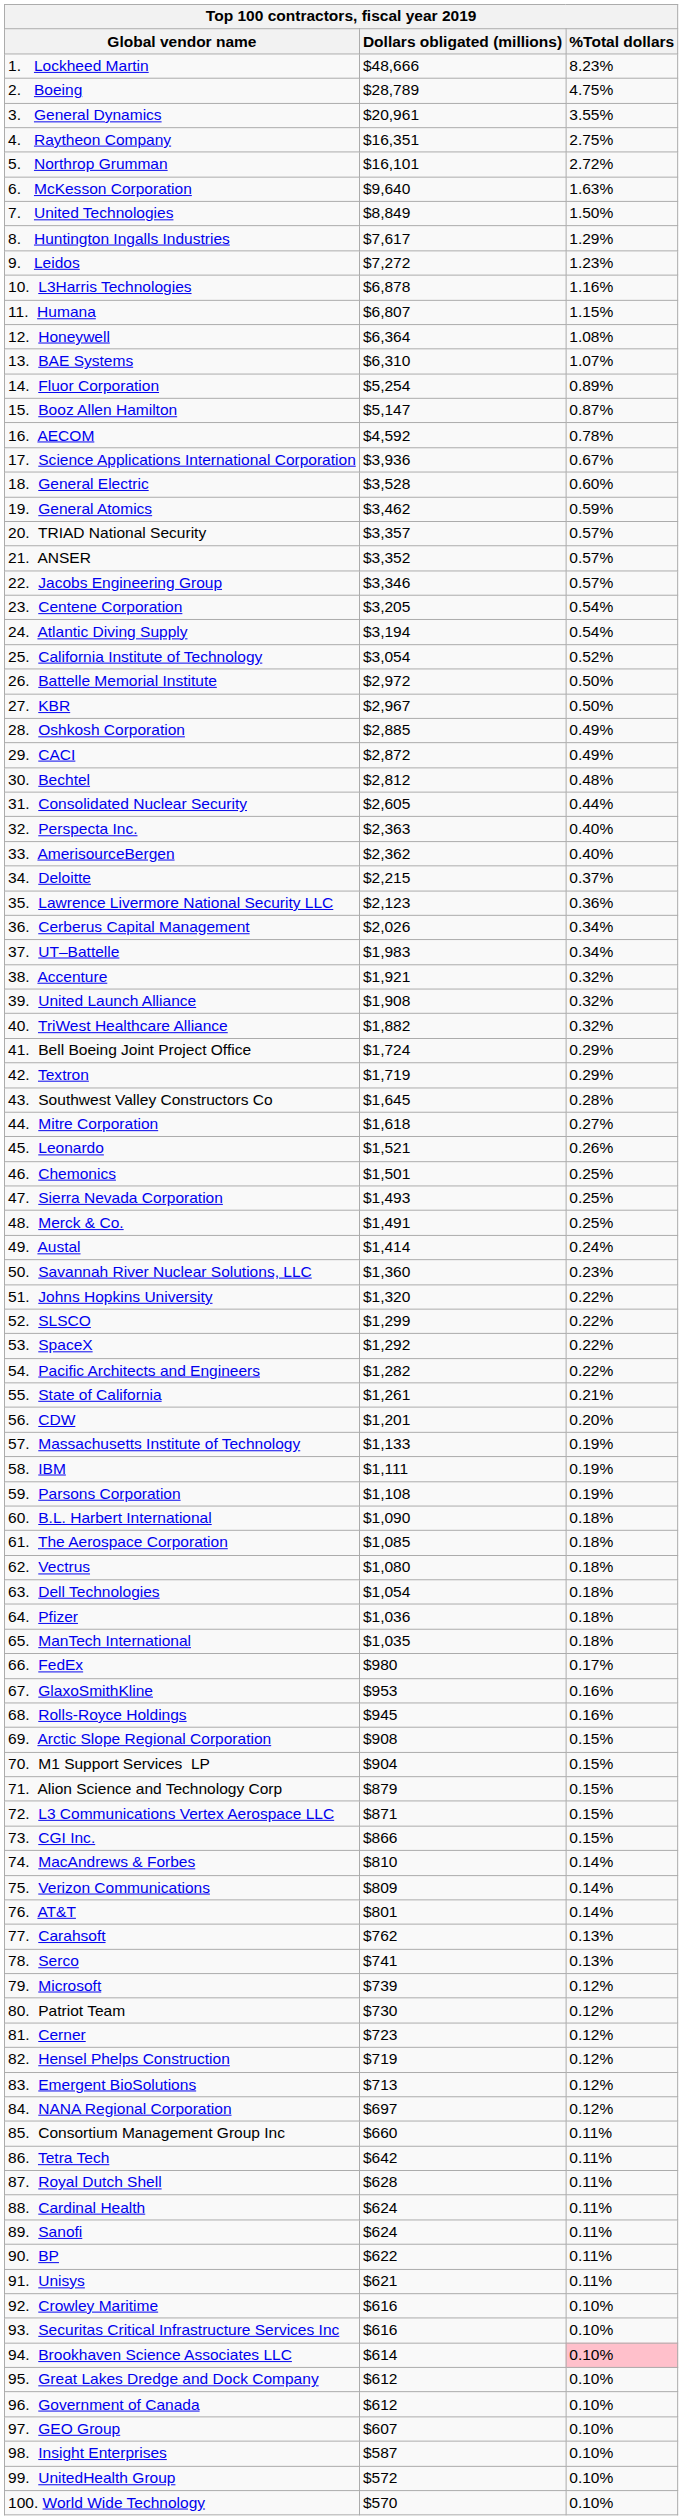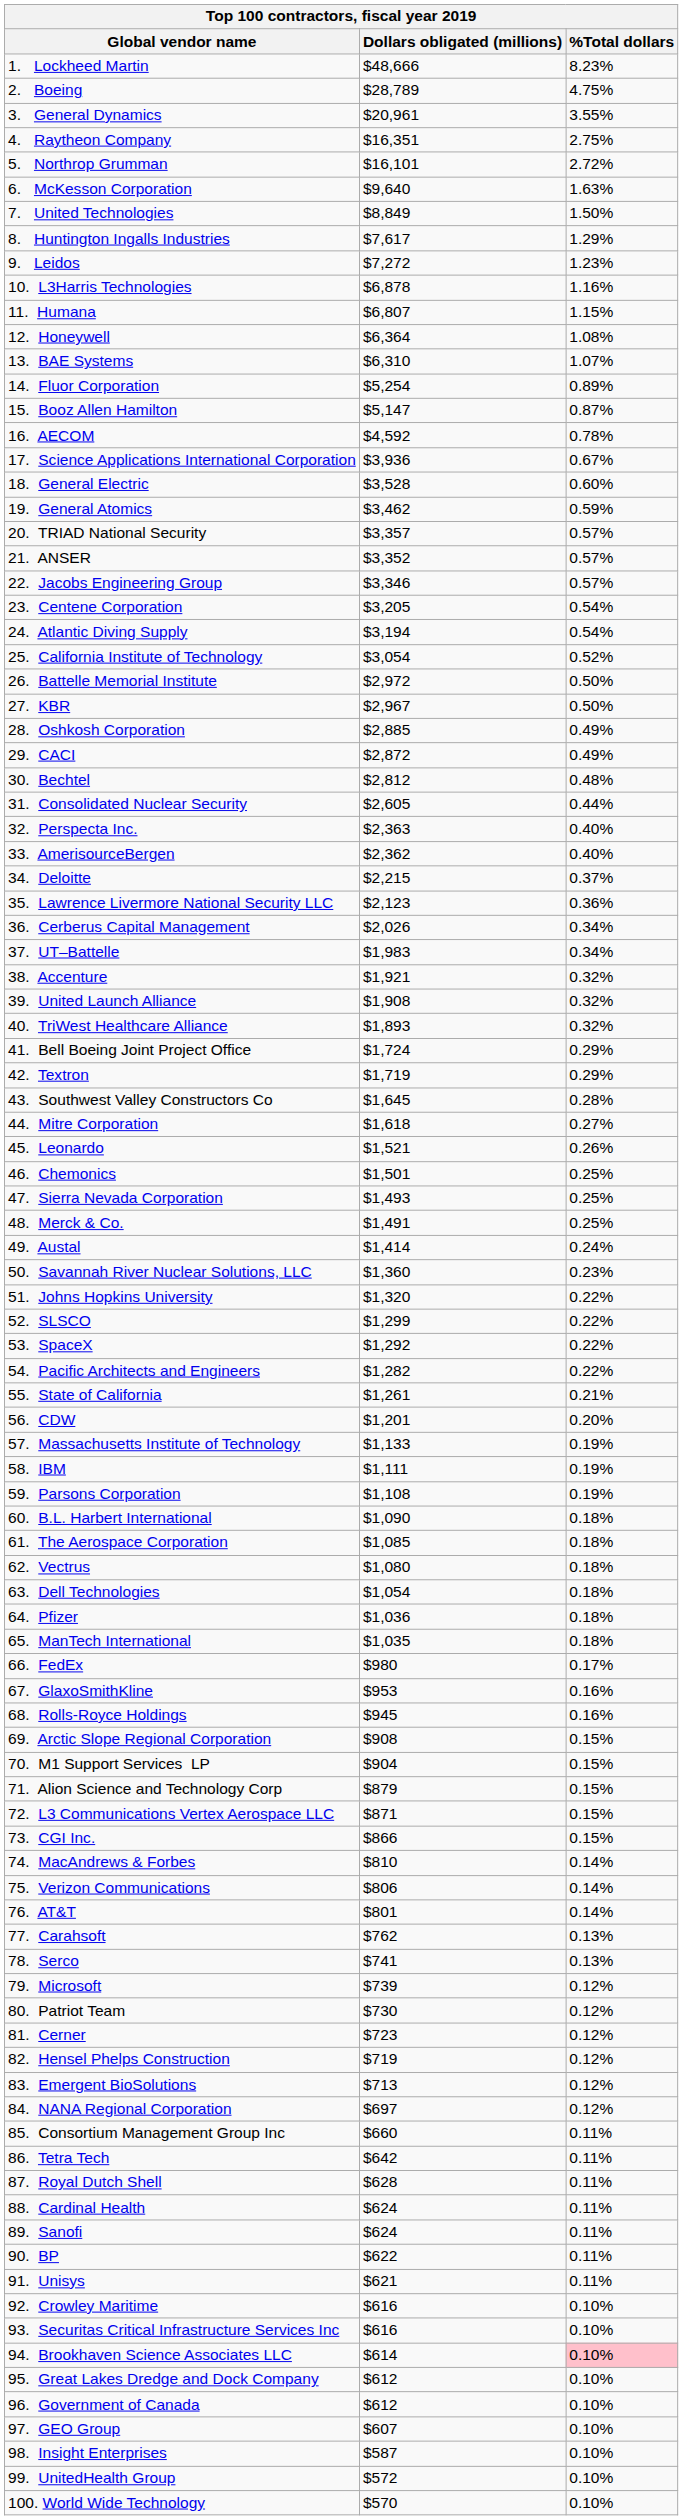 <table class="wikitable sortable">
 <tr>
 <th colspan="3">Top 100 contractors, fiscal year 2019</th>
 </tr>
 <tr>
 <th><strong>Global vendor name</strong></th>
 <th><strong>Dollars obligated (millions)</strong></th>
 <th><strong>%Total dollars</strong></th>
 </tr>
 <tr>
 <td>1.   <a href='#'>Lockheed Martin</a></td>
 <td>$48,666</td>
 <td>8.23%</td>
 </tr>
 <tr>
 <td>2.   <a href='#'>Boeing</a></td>
 <td>$28,789</td>
 <td>4.75%</td>
 </tr>
 <tr>
 <td>3.   <a href='#'>General Dynamics</a></td>
 <td>$20,961</td>
 <td>3.55%</td>
 </tr>
 <tr>
 <td>4.   <a href='#'>Raytheon Company</a></td>
 <td>$16,351</td>
 <td>2.75%</td>
 </tr>
 <tr>
 <td>5.   <a href='#'>Northrop Grumman</a></td>
 <td>$16,101</td>
 <td>2.72%</td>
 </tr>
 <tr>
 <td>6.   <a href='#'>McKesson Corporation</a></td>
 <td>$9,640</td>
 <td>1.63%</td>
 </tr>
 <tr>
 <td>7.   <a href='#'>United Technologies</a></td>
 <td>$8,849</td>
 <td>1.50%</td>
 </tr>
 <tr>
 <td>8.   <a href='#'>Huntington Ingalls Industries</a></td>
 <td>$7,617</td>
 <td>1.29%</td>
 </tr>
 <tr>
 <td>9.   <a href='#'>Leidos</a></td>
 <td>$7,272</td>
 <td>1.23%</td>
 </tr>
 <tr>
 <td>10.  <a href='#'>L3Harris Technologies</a></td>
 <td>$6,878</td>
 <td>1.16%</td>
 </tr>
 <tr>
 <td>11.  <a href='#'>Humana</a></td>
 <td>$6,807</td>
 <td>1.15%</td>
 </tr>
 <tr>
 <td>12.  <a href='#'>Honeywell</a></td>
 <td>$6,364</td>
 <td>1.08%</td>
 </tr>
 <tr>
 <td>13.  <a href='#'>BAE Systems</a></td>
 <td>$6,310</td>
 <td>1.07%</td>
 </tr>
 <tr>
 <td>14.  <a href='#'>Fluor Corporation</a></td>
 <td>$5,254</td>
 <td>0.89%</td>
 </tr>
 <tr>
 <td>15.  <a href='#'>Booz Allen Hamilton</a></td>
 <td>$5,147</td>
 <td>0.87%</td>
 </tr>
 <tr>
 <td>16.  <a href='#'>AECOM</a></td>
 <td>$4,592</td>
 <td>0.78%</td>
 </tr>
 <tr>
 <td>17.  <a href='#'>Science Applications International Corporation</a></td>
 <td>$3,936</td>
 <td>0.67%</td>
 </tr>
 <tr>
 <td>18.  <a href='#'>General Electric</a></td>
 <td>$3,528</td>
 <td>0.60%</td>
 </tr>
 <tr>
 <td>19.  <a href='#'>General Atomics</a></td>
 <td>$3,462</td>
 <td>0.59%</td>
 </tr>
 <tr>
 <td>20.  TRIAD National Security</td>
 <td>$3,357</td>
 <td>0.57%</td>
 </tr>
 <tr>
 <td>21.  ANSER</td>
 <td>$3,352</td>
 <td>0.57%</td>
 </tr>
 <tr>
 <td>22.  <a href='#'>Jacobs Engineering Group</a></td>
 <td>$3,346</td>
 <td>0.57%</td>
 </tr>
 <tr>
 <td>23.  <a href='#'>Centene Corporation</a></td>
 <td>$3,205</td>
 <td>0.54%</td>
 </tr>
 <tr>
 <td>24.  <a href='#'>Atlantic Diving Supply</a></td>
 <td>$3,194</td>
 <td>0.54%</td>
 </tr>
 <tr>
 <td>25.  <a href='#'>California Institute of Technology</a></td>
 <td>$3,054</td>
 <td>0.52%</td>
 </tr>
 <tr>
 <td>26.  <a href='#'>Battelle Memorial Institute</a></td>
 <td>$2,972</td>
 <td>0.50%</td>
 </tr>
 <tr>
 <td>27.  <a href='#'>KBR</a></td>
 <td>$2,967</td>
 <td>0.50%</td>
 </tr>
 <tr>
 <td>28.  <a href='#'>Oshkosh Corporation</a></td>
 <td>$2,885</td>
 <td>0.49%</td>
 </tr>
 <tr>
 <td>29.  <a href='#'>CACI</a></td>
 <td>$2,872</td>
 <td>0.49%</td>
 </tr>
 <tr>
 <td>30.  <a href='#'>Bechtel</a></td>
 <td>$2,812</td>
 <td>0.48%</td>
 </tr>
 <tr>
 <td>31.  <a href='#'>Consolidated Nuclear Security</a></td>
 <td>$2,605</td>
 <td>0.44%</td>
 </tr>
 <tr>
 <td>32.  <a href='#'>Perspecta Inc.</a></td>
 <td>$2,363</td>
 <td>0.40%</td>
 </tr>
 <tr>
 <td>33.  <a href='#'>AmerisourceBergen</a></td>
 <td>$2,362</td>
 <td>0.40%</td>
 </tr>
 <tr>
 <td>34.  <a href='#'>Deloitte</a></td>
 <td>$2,215</td>
 <td>0.37%</td>
 </tr>
 <tr>
 <td>35.  <a href='#'>Lawrence Livermore National Security LLC</a></td>
 <td>$2,123</td>
 <td>0.36%</td>
 </tr>
 <tr>
 <td>36.  <a href='#'>Cerberus Capital Management</a></td>
 <td>$2,026</td>
 <td>0.34%</td>
 </tr>
 <tr>
 <td>37.  <a href='#'>UT–Battelle</a></td>
 <td>$1,983</td>
 <td>0.34%</td>
 </tr>
 <tr>
 <td>38.  <a href='#'>Accenture</a></td>
 <td>$1,921</td>
 <td>0.32%</td>
 </tr>
 <tr>
 <td>39.  <a href='#'>United Launch Alliance</a></td>
 <td>$1,908</td>
 <td>0.32%</td>
 </tr>
 <tr>
 <td>40.  <a href='#'>TriWest Healthcare Alliance</a></td>
-<td>$1,882</td>
+<td>$1,893</td>
 <td>0.32%</td>
 </tr>
 <tr>
 <td>41.  Bell Boeing Joint Project Office</td>
 <td>$1,724</td>
 <td>0.29%</td>
 </tr>
 <tr>
 <td>42.  <a href='#'>Textron</a></td>
 <td>$1,719</td>
 <td>0.29%</td>
 </tr>
 <tr>
 <td>43.  Southwest Valley Constructors Co</td>
 <td>$1,645</td>
 <td>0.28%</td>
 </tr>
 <tr>
 <td>44.  <a href='#'>Mitre Corporation</a></td>
 <td>$1,618</td>
 <td>0.27%</td>
 </tr>
 <tr>
 <td>45.  <a href='#'>Leonardo</a></td>
 <td>$1,521</td>
 <td>0.26%</td>
 </tr>
 <tr>
 <td>46.  <a href='#'>Chemonics</a></td>
 <td>$1,501</td>
 <td>0.25%</td>
 </tr>
 <tr>
 <td>47.  <a href='#'>Sierra Nevada Corporation</a></td>
 <td>$1,493</td>
 <td>0.25%</td>
 </tr>
 <tr>
 <td>48.  <a href='#'>Merck & Co.</a></td>
 <td>$1,491</td>
 <td>0.25%</td>
 </tr>
 <tr>
 <td>49.  <a href='#'>Austal</a></td>
 <td>$1,414</td>
 <td>0.24%</td>
 </tr>
 <tr>
 <td>50.  <a href='#'>Savannah River Nuclear Solutions, LLC</a></td>
 <td>$1,360</td>
 <td>0.23%</td>
 </tr>
 <tr>
 <td>51.  <a href='#'>Johns Hopkins University</a></td>
 <td>$1,320</td>
 <td>0.22%</td>
 </tr>
 <tr>
 <td>52.  <a href='#'>SLSCO</a></td>
 <td>$1,299</td>
 <td>0.22%</td>
 </tr>
 <tr>
 <td>53.  <a href='#'>SpaceX</a></td>
 <td>$1,292</td>
 <td>0.22%</td>
 </tr>
 <tr>
 <td>54.  <a href='#'>Pacific Architects and Engineers</a></td>
 <td>$1,282</td>
 <td>0.22%</td>
 </tr>
 <tr>
 <td>55.  <a href='#'>State of California</a></td>
 <td>$1,261</td>
 <td>0.21%</td>
 </tr>
 <tr>
 <td>56.  <a href='#'>CDW</a></td>
 <td>$1,201</td>
 <td>0.20%</td>
 </tr>
 <tr>
 <td>57.  <a href='#'>Massachusetts Institute of Technology</a></td>
 <td>$1,133</td>
 <td>0.19%</td>
 </tr>
 <tr>
 <td>58.  <a href='#'>IBM</a></td>
 <td>$1,111</td>
 <td>0.19%</td>
 </tr>
 <tr>
 <td>59.  <a href='#'>Parsons Corporation</a></td>
 <td>$1,108</td>
 <td>0.19%</td>
 </tr>
 <tr>
 <td>60.  <a href='#'>B.L. Harbert International</a></td>
 <td>$1,090</td>
 <td>0.18%</td>
 </tr>
 <tr>
 <td>61.  <a href='#'>The Aerospace Corporation</a></td>
 <td>$1,085</td>
 <td>0.18%</td>
 </tr>
 <tr>
 <td>62.  <a href='#'>Vectrus</a></td>
 <td>$1,080</td>
 <td>0.18%</td>
 </tr>
 <tr>
 <td>63.  <a href='#'>Dell Technologies</a></td>
 <td>$1,054</td>
 <td>0.18%</td>
 </tr>
 <tr>
 <td>64.  <a href='#'>Pfizer</a></td>
 <td>$1,036</td>
 <td>0.18%</td>
 </tr>
 <tr>
 <td>65.  <a href='#'>ManTech International</a></td>
 <td>$1,035</td>
 <td>0.18%</td>
 </tr>
 <tr>
 <td>66.  <a href='#'>FedEx</a></td>
 <td>$980</td>
 <td>0.17%</td>
 </tr>
 <tr>
 <td>67.  <a href='#'>GlaxoSmithKline</a></td>
 <td>$953</td>
 <td>0.16%</td>
 </tr>
 <tr>
 <td>68.  <a href='#'>Rolls-Royce Holdings</a></td>
 <td>$945</td>
 <td>0.16%</td>
 </tr>
 <tr>
 <td>69.  <a href='#'>Arctic Slope Regional Corporation</a></td>
 <td>$908</td>
 <td>0.15%</td>
 </tr>
 <tr>
 <td>70.  M1 Support Services  LP</td>
 <td>$904</td>
 <td>0.15%</td>
 </tr>
 <tr>
 <td>71.  Alion Science and Technology Corp</td>
 <td>$879</td>
 <td>0.15%</td>
 </tr>
 <tr>
 <td>72.  <a href='#'>L3 Communications Vertex Aerospace LLC</a></td>
 <td>$871</td>
 <td>0.15%</td>
 </tr>
 <tr>
 <td>73.  <a href='#'>CGI Inc.</a></td>
 <td>$866</td>
 <td>0.15%</td>
 </tr>
 <tr>
 <td>74.  <a href='#'>MacAndrews & Forbes</a></td>
 <td>$810</td>
 <td>0.14%</td>
 </tr>
 <tr>
 <td>75.  <a href='#'>Verizon Communications</a></td>
-<td>$809</td>
+<td>$806</td>
 <td>0.14%</td>
 </tr>
 <tr>
 <td>76.  <a href='#'>AT&T</a></td>
 <td>$801</td>
 <td>0.14%</td>
 </tr>
 <tr>
 <td>77.  <a href='#'>Carahsoft</a></td>
 <td>$762</td>
 <td>0.13%</td>
 </tr>
 <tr>
 <td>78.  <a href='#'>Serco</a></td>
 <td>$741</td>
 <td>0.13%</td>
 </tr>
 <tr>
 <td>79.  <a href='#'>Microsoft</a></td>
 <td>$739</td>
 <td>0.12%</td>
 </tr>
 <tr>
 <td>80.  Patriot Team</td>
 <td>$730</td>
 <td>0.12%</td>
 </tr>
 <tr>
 <td>81.  <a href='#'>Cerner</a></td>
 <td>$723</td>
 <td>0.12%</td>
 </tr>
 <tr>
 <td>82.  <a href='#'>Hensel Phelps Construction</a></td>
 <td>$719</td>
 <td>0.12%</td>
 </tr>
 <tr>
 <td>83.  <a href='#'>Emergent BioSolutions</a></td>
 <td>$713</td>
 <td>0.12%</td>
 </tr>
 <tr>
 <td>84.  <a href='#'>NANA Regional Corporation</a></td>
 <td>$697</td>
 <td>0.12%</td>
 </tr>
 <tr>
 <td>85.  Consortium Management Group Inc</td>
 <td>$660</td>
 <td>0.11%</td>
 </tr>
 <tr>
 <td>86.  <a href='#'>Tetra Tech</a></td>
 <td>$642</td>
 <td>0.11%</td>
 </tr>
 <tr>
 <td>87.  <a href='#'>Royal Dutch Shell</a></td>
 <td>$628</td>
 <td>0.11%</td>
 </tr>
 <tr>
 <td>88.  <a href='#'>Cardinal Health</a></td>
 <td>$624</td>
 <td>0.11%</td>
 </tr>
 <tr>
 <td>89.  <a href='#'>Sanofi</a></td>
 <td>$624</td>
 <td>0.11%</td>
 </tr>
 <tr>
 <td>90.  <a href='#'>BP</a></td>
 <td>$622</td>
 <td>0.11%</td>
 </tr>
 <tr>
 <td>91.  <a href='#'>Unisys</a></td>
 <td>$621</td>
 <td>0.11%</td>
 </tr>
 <tr>
 <td>92.  <a href='#'>Crowley Maritime</a></td>
 <td>$616</td>
 <td>0.10%</td>
 </tr>
 <tr>
 <td>93.  <a href='#'>Securitas Critical Infrastructure Services Inc</a></td>
 <td>$616</td>
 <td>0.10%</td>
 </tr>
 <tr>
 <td>94.  <a href='#'>Brookhaven Science Associates LLC</a></td>
 <td>$614</td>
 <td style="background: pink;">0.10%</td>
 </tr>
 <tr>
 <td>95.  <a href='#'>Great Lakes Dredge and Dock Company</a></td>
 <td>$612</td>
 <td>0.10%</td>
 </tr>
 <tr>
 <td>96.  <a href='#'>Government of Canada</a></td>
 <td>$612</td>
 <td>0.10%</td>
 </tr>
 <tr>
 <td>97.  <a href='#'>GEO Group</a></td>
 <td>$607</td>
 <td>0.10%</td>
 </tr>
 <tr>
 <td>98.  <a href='#'>Insight Enterprises</a></td>
 <td>$587</td>
 <td>0.10%</td>
 </tr>
 <tr>
 <td>99.  <a href='#'>UnitedHealth Group</a></td>
 <td>$572</td>
 <td>0.10%</td>
 </tr>
 <tr>
 <td>100. <a href='#'>World Wide Technology</a></td>
 <td>$570</td>
 <td>0.10%</td>
 </tr>
 </table>
